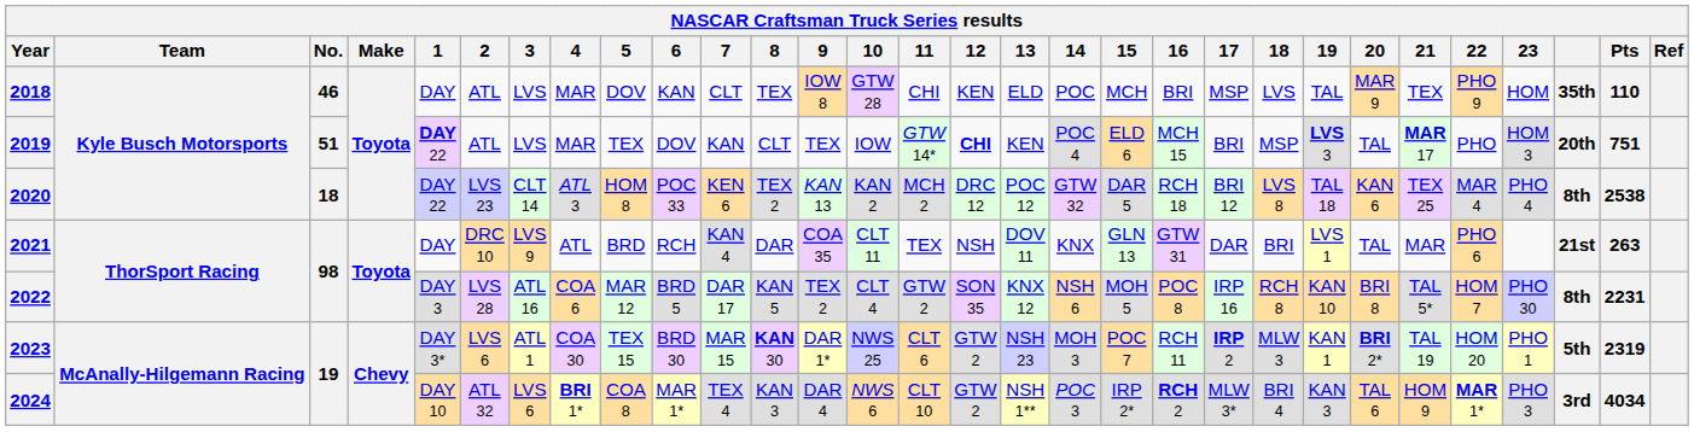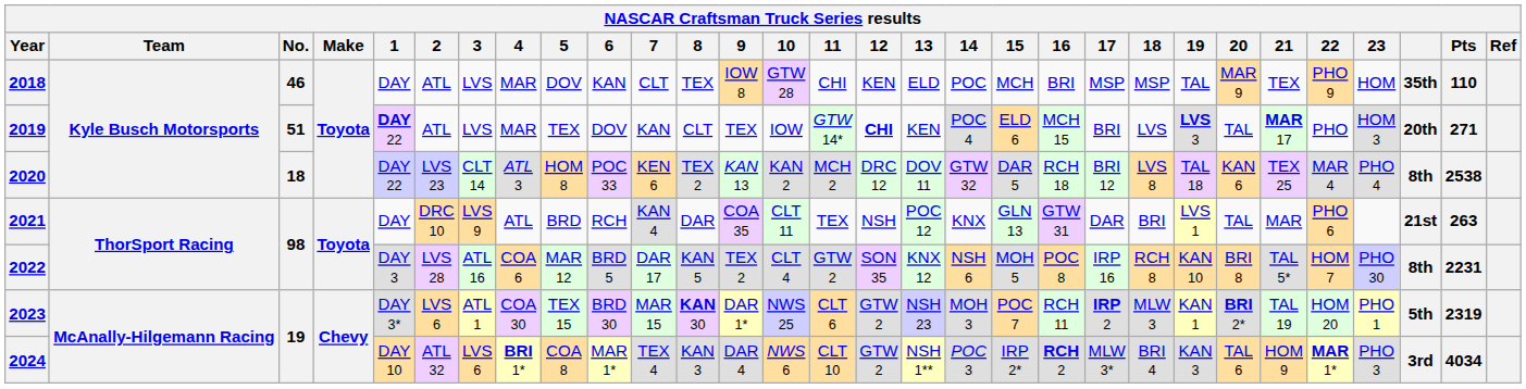 <table class="wikitable" style="text-align:center; font-size:75%">
 <tr>
 <th colspan=45><a href='#'>NASCAR Craftsman Truck Series</a> results</th>
 </tr>
 <tr>
 <th>Year</th>
 <th>Team</th>
 <th>No.</th>
 <th>Make</th>
 <th>1</th>
 <th>2</th>
 <th>3</th>
 <th>4</th>
 <th>5</th>
 <th>6</th>
 <th>7</th>
 <th>8</th>
 <th>9</th>
 <th>10</th>
 <th>11</th>
 <th>12</th>
 <th>13</th>
 <th>14</th>
 <th>15</th>
 <th>16</th>
 <th>17</th>
 <th>18</th>
 <th>19</th>
 <th>20</th>
 <th>21</th>
 <th>22</th>
 <th>23</th>
 <th></th>
 <th>Pts</th>
 <th>Ref</th>
 </tr>
 <tr>
 <th><a href='#'>2018</a></th>
 <th rowspan=3><a href='#'>Kyle Busch Motorsports</a></th>
 <th>46</th>
 <th rowspan=3><a href='#'>Toyota</a></th>
 <td><a href='#'>DAY</a></td>
 <td><a href='#'>ATL</a></td>
 <td><a href='#'>LVS</a></td>
 <td><a href='#'>MAR</a></td>
 <td><a href='#'>DOV</a></td>
 <td><a href='#'>KAN</a></td>
 <td><a href='#'>CLT</a></td>
 <td><a href='#'>TEX</a></td>
 <td style="background:#FFDF9F;"><a href='#'>IOW</a><br><small>8</small></td>
 <td style="background:#EFCFFF;"><a href='#'>GTW</a><br><small>28</small></td>
 <td><a href='#'>CHI</a></td>
 <td><a href='#'>KEN</a></td>
 <td><a href='#'>ELD</a></td>
 <td><a href='#'>POC</a></td>
 <td><a href='#'>MCH</a></td>
 <td><a href='#'>BRI</a></td>
 <td><a href='#'>MSP</a></td>
-<td><a href='#'>LVS</a></td>
+<td><a href='#'>MSP</a></td>
 <td><a href='#'>TAL</a></td>
 <td style="background:#FFDF9F;"><a href='#'>MAR</a><br><small>9</small></td>
 <td><a href='#'>TEX</a></td>
 <td style="background:#FFDF9F;"><a href='#'>PHO</a><br><small>9</small></td>
 <td><a href='#'>HOM</a></td>
 <th>35th</th>
 <th>110</th>
 <th></th>
 </tr>
 <tr>
 <th><a href='#'>2019</a></th>
 <th>51</th>
 <td style="background:#EFCFFF;"><strong><a href='#'>DAY</a></strong><br><small>22</small></td>
 <td><a href='#'>ATL</a></td>
 <td><a href='#'>LVS</a></td>
 <td><a href='#'>MAR</a></td>
 <td><a href='#'>TEX</a></td>
 <td><a href='#'>DOV</a></td>
 <td><a href='#'>KAN</a></td>
 <td><a href='#'>CLT</a></td>
 <td><a href='#'>TEX</a></td>
 <td><a href='#'>IOW</a></td>
 <td style="background:#DFFFDF;"><em><a href='#'>GTW</a></em><br><small>14*</small></td>
 <td><strong><a href='#'>CHI</a></strong></td>
 <td><a href='#'>KEN</a></td>
 <td style="background:#DFDFDF;"><a href='#'>POC</a><br><small>4</small></td>
 <td style="background:#FFDF9F;"><a href='#'>ELD</a><br><small>6</small></td>
 <td style="background:#DFFFDF;"><a href='#'>MCH</a><br><small>15</small></td>
 <td><a href='#'>BRI</a></td>
-<td><a href='#'>MSP</a></td>
+<td><a href='#'>LVS</a></td>
 <td style="background:#DFDFDF;"><strong><a href='#'>LVS</a></strong><br><small>3</small></td>
 <td><a href='#'>TAL</a></td>
 <td style="background:#DFFFDF;"><strong><a href='#'>MAR</a></strong><br><small>17</small></td>
 <td><a href='#'>PHO</a></td>
 <td style="background:#DFDFDF;"><a href='#'>HOM</a><br><small>3</small></td>
 <th>20th</th>
-<th>751</th>
+<th>271</th>
 <th></th>
 </tr>
 <tr>
 <th><a href='#'>2020</a></th>
 <th>18</th>
 <td style="background:#CFCFFF;"><a href='#'>DAY</a><br><small>22</small></td>
 <td style="background:#CFCFFF;"><a href='#'>LVS</a><br><small>23</small></td>
 <td style="background:#DFFFDF;"><a href='#'>CLT</a><br><small>14</small></td>
 <td style="background:#DFDFDF;"><em><a href='#'>ATL</a></em><br><small>3</small></td>
 <td style="background:#FFDF9F;"><a href='#'>HOM</a><br><small>8</small></td>
 <td style="background:#EFCFFF;"><a href='#'>POC</a><br><small>33</small></td>
 <td style="background:#FFDF9F;"><a href='#'>KEN</a><br><small>6</small></td>
 <td style="background:#DFDFDF;"><a href='#'>TEX</a><br><small>2</small></td>
 <td style="background:#DFFFDF;"><em><a href='#'>KAN</a></em><br><small>13</small></td>
 <td style="background:#DFDFDF;"><a href='#'>KAN</a><br><small>2</small></td>
 <td style="background:#DFDFDF;"><a href='#'>MCH</a><br><small>2</small></td>
 <td style="background:#DFFFDF;"><a href='#'>DRC</a><br><small>12</small></td>
-<td style="background:#DFFFDF;"><a href='#'>POC</a><br><small>12</small></td>
+<td style="background:#DFFFDF;"><a href='#'>DOV</a><br><small>11</small></td>
 <td style="background:#EFCFFF;"><a href='#'>GTW</a><br><small>32</small></td>
 <td style="background:#DFDFDF;"><a href='#'>DAR</a><br><small>5</small></td>
 <td style="background:#DFFFDF;"><a href='#'>RCH</a><br><small>18</small></td>
 <td style="background:#DFFFDF;"><a href='#'>BRI</a><br><small>12</small></td>
 <td style="background:#FFDF9F;"><a href='#'>LVS</a><br><small>8</small></td>
 <td style="background:#EFCFFF;"><a href='#'>TAL</a><br><small>18</small></td>
 <td style="background:#FFDF9F;"><a href='#'>KAN</a><br><small>6</small></td>
 <td style="background:#EFCFFF;"><a href='#'>TEX</a><br><small>25</small></td>
 <td style="background:#DFDFDF;"><a href='#'>MAR</a><br><small>4</small></td>
 <td style="background:#DFDFDF;"><a href='#'>PHO</a><br><small>4</small></td>
 <th>8th</th>
 <th>2538</th>
 <th></th>
 </tr>
 <tr>
 <th><a href='#'>2021</a></th>
 <th rowspan=2><a href='#'>ThorSport Racing</a></th>
 <th rowspan=2>98</th>
 <th rowspan=2><a href='#'>Toyota</a></th>
 <td><a href='#'>DAY</a></td>
 <td style="background:#FFDF9F;"><a href='#'>DRC</a><br><small>10</small></td>
 <td style="background:#FFDF9F;"><a href='#'>LVS</a><br><small>9</small></td>
 <td><a href='#'>ATL</a></td>
 <td><a href='#'>BRD</a></td>
 <td><a href='#'>RCH</a></td>
 <td style="background:#DFDFDF;"><a href='#'>KAN</a><br><small>4</small></td>
 <td><a href='#'>DAR</a></td>
 <td style="background:#EFCFFF;"><a href='#'>COA</a><br><small>35</small></td>
 <td style="background:#DFFFDF;"><a href='#'>CLT</a><br><small>11</small></td>
 <td><a href='#'>TEX</a></td>
 <td><a href='#'>NSH</a></td>
-<td style="background:#DFFFDF;"><a href='#'>DOV</a><br><small>11</small></td>
+<td style="background:#DFFFDF;"><a href='#'>POC</a><br><small>12</small></td>
 <td><a href='#'>KNX</a></td>
 <td style="background:#DFFFDF;"><a href='#'>GLN</a><br><small>13</small></td>
 <td style="background:#EFCFFF;"><a href='#'>GTW</a><br><small>31</small></td>
 <td><a href='#'>DAR</a></td>
 <td><a href='#'>BRI</a></td>
 <td style="background:#FFFFBF;"><a href='#'>LVS</a><br><small>1</small></td>
 <td><a href='#'>TAL</a></td>
 <td><a href='#'>MAR</a></td>
 <td style="background:#FFDF9F;"><a href='#'>PHO</a><br><small>6</small></td>
 <td></td>
 <th>21st</th>
 <th>263</th>
 <th></th>
 </tr>
 <tr>
 <th><a href='#'>2022</a></th>
 <td style="background:#DFDFDF;"><a href='#'>DAY</a><br><small>3</small></td>
 <td style="background:#EFCFFF;"><a href='#'>LVS</a><br><small>28</small></td>
 <td style="background:#DFFFDF;"><a href='#'>ATL</a><br><small>16</small></td>
 <td style="background:#FFDF9F;"><a href='#'>COA</a><br><small>6</small></td>
 <td style="background:#DFFFDF;"><a href='#'>MAR</a><br><small>12</small></td>
 <td style="background:#DFDFDF;"><a href='#'>BRD</a><br><small>5</small></td>
 <td style="background:#DFFFDF;"><a href='#'>DAR</a><br><small>17</small></td>
 <td style="background:#DFDFDF;"><a href='#'>KAN</a><br><small>5</small></td>
 <td style="background:#DFDFDF;"><a href='#'>TEX</a><br><small>2</small></td>
 <td style="background:#DFDFDF;"><a href='#'>CLT</a><br><small>4</small></td>
 <td style="background:#DFDFDF;"><a href='#'>GTW</a><br><small>2</small></td>
 <td style="background:#EFCFFF;"><a href='#'>SON</a><br><small>35</small></td>
 <td style="background:#DFFFDF;"><a href='#'>KNX</a><br><small>12</small></td>
 <td style="background:#FFDF9F;"><a href='#'>NSH</a><br><small>6</small></td>
 <td style="background:#DFDFDF;"><a href='#'>MOH</a><br><small>5</small></td>
 <td style="background:#FFDF9F;"><a href='#'>POC</a><br><small>8</small></td>
 <td style="background:#DFFFDF;"><a href='#'>IRP</a><br><small>16</small></td>
 <td style="background:#FFDF9F;"><a href='#'>RCH</a><br><small>8</small></td>
 <td style="background:#FFDF9F;"><a href='#'>KAN</a><br><small>10</small></td>
 <td style="background:#FFDF9F;"><a href='#'>BRI</a><br><small>8</small></td>
 <td style="background:#DFDFDF;"><a href='#'>TAL</a><br><small>5*</small></td>
 <td style="background:#FFDF9F;"><a href='#'>HOM</a><br><small>7</small></td>
 <td style="background:#CFCFFF;"><a href='#'>PHO</a><br><small>30</small></td>
 <th>8th</th>
 <th>2231</th>
 <th></th>
 </tr>
 <tr>
 <th><a href='#'>2023</a></th>
 <th rowspan=2><a href='#'>McAnally-Hilgemann Racing</a></th>
 <th rowspan=2>19</th>
 <th rowspan=2><a href='#'>Chevy</a></th>
 <td style="background:#DFDFDF;"><a href='#'>DAY</a><br><small>3*</small></td>
 <td style="background:#FFDF9F;"><a href='#'>LVS</a><br><small>6</small></td>
 <td style="background:#FFFFBF;"><a href='#'>ATL</a><br><small>1</small></td>
 <td style="background:#EFCFFF;"><a href='#'>COA</a><br><small>30</small></td>
 <td style="background:#DFFFDF;"><a href='#'>TEX</a><br><small>15</small></td>
 <td style="background:#EFCFFF;"><a href='#'>BRD</a><br><small>30</small></td>
 <td style="background:#DFFFDF;"><a href='#'>MAR</a><br><small>15</small></td>
 <td style="background:#EFCFFF;"><strong><a href='#'>KAN</a></strong><br><small>30</small></td>
 <td style="background:#FFFFBF;"><a href='#'>DAR</a><br><small>1*</small></td>
 <td style="background:#CFCFFF;"><a href='#'>NWS</a><br><small>25</small></td>
 <td style="background:#FFDF9F;"><a href='#'>CLT</a><br><small>6</small></td>
 <td style="background:#DFDFDF;"><a href='#'>GTW</a><br><small>2</small></td>
 <td style="background:#CFCFFF;"><a href='#'>NSH</a><br><small>23</small></td>
 <td style="background:#DFDFDF;"><a href='#'>MOH</a><br><small>3</small></td>
 <td style="background:#FFDF9F;"><a href='#'>POC</a><br><small>7</small></td>
 <td style="background:#DFFFDF;"><a href='#'>RCH</a><br><small>11</small></td>
 <td style="background:#DFDFDF;"><strong><a href='#'>IRP</a></strong><br><small>2</small></td>
 <td style="background:#DFDFDF;"><a href='#'>MLW</a><br><small>3</small></td>
 <td style="background:#FFFFBF;"><a href='#'>KAN</a><br><small>1</small></td>
 <td style="background:#DFDFDF;"><strong><a href='#'>BRI</a></strong><br><small>2*</small></td>
 <td style="background:#DFFFDF;"><a href='#'>TAL</a><br><small>19</small></td>
 <td style="background:#DFFFDF;"><a href='#'>HOM</a><br><small>20</small></td>
 <td style="background:#FFFFBF;"><a href='#'>PHO</a><br><small>1</small></td>
 <th>5th</th>
 <th>2319</th>
 <th></th>
 </tr>
 <tr>
 <th><a href='#'>2024</a></th>
 <td style="background:#FFDF9F;"><a href='#'>DAY</a><br><small>10</small></td>
 <td style="background:#EFCFFF;"><a href='#'>ATL</a><br><small>32</small></td>
 <td style="background:#FFDF9F;"><a href='#'>LVS</a><br><small>6</small></td>
 <td style="background:#FFFFBF;"><strong><a href='#'>BRI</a></strong><br><small>1*</small></td>
 <td style="background:#FFDF9F;"><a href='#'>COA</a><br><small>8</small></td>
 <td style="background:#FFFFBF;"><a href='#'>MAR</a><br><small>1*</small></td>
 <td style="background:#DFDFDF;"><a href='#'>TEX</a><br><small>4</small></td>
 <td style="background:#DFDFDF;"><a href='#'>KAN</a><br><small>3</small></td>
 <td style="background:#DFDFDF;"><a href='#'>DAR</a><br><small>4</small></td>
 <td style="background:#FFDF9F;"><em><a href='#'>NWS</a></em><br><small>6</small></td>
 <td style="background:#FFDF9F;"><a href='#'>CLT</a><br><small>10</small></td>
 <td style="background:#DFDFDF;"><a href='#'>GTW</a><br><small>2</small></td>
 <td style="background:#FFFFBF;"><a href='#'>NSH</a><br><small>1**</small></td>
 <td style="background:#DFDFDF;"><em><a href='#'>POC</a></em><br><small>3</small></td>
 <td style="background:#DFDFDF;"><a href='#'>IRP</a><br><small>2*</small></td>
 <td style="background:#DFDFDF;"><strong><a href='#'>RCH</a></strong><br><small>2</small></td>
 <td style="background:#DFDFDF;"><a href='#'>MLW</a><br><small>3*</small></td>
 <td style="background:#DFDFDF;"><a href='#'>BRI</a><br><small>4</small></td>
 <td style="background:#DFDFDF;"><a href='#'>KAN</a><br><small>3</small></td>
 <td style="background:#FFDF9F;"><a href='#'>TAL</a><br><small>6</small></td>
 <td style="background:#FFDF9F;"><a href='#'>HOM</a><br><small>9</small></td>
 <td style="background:#FFFFBF;"><strong><a href='#'>MAR</a></strong><br><small>1*</small></td>
 <td style="background:#DFDFDF;"><a href='#'>PHO</a><br><small>3</small></td>
 <th>3rd</th>
 <th>4034</th>
 <th></th>
 </tr>
 </table>
